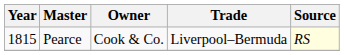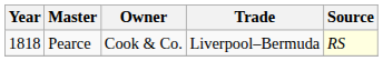 <table class=" wikitable">
 <tr>
 <th>Year</th>
 <th>Master</th>
 <th>Owner</th>
 <th>Trade</th>
 <th>Source</th>
 </tr>
 <tr>
-<td>1815</td>
+<td>1818</td>
 <td>Pearce</td>
 <td>Cook & Co.</td>
 <td>Liverpool–Bermuda</td>
 <td style="background: lightyellow;"><em>RS</em></td>
 </tr>
 <tr>
 </tr>
 </table>
